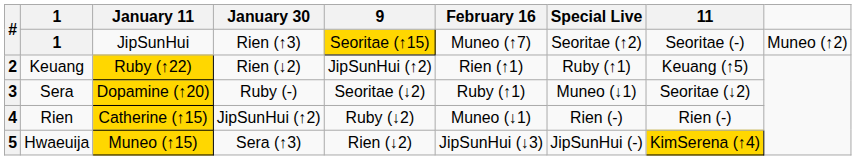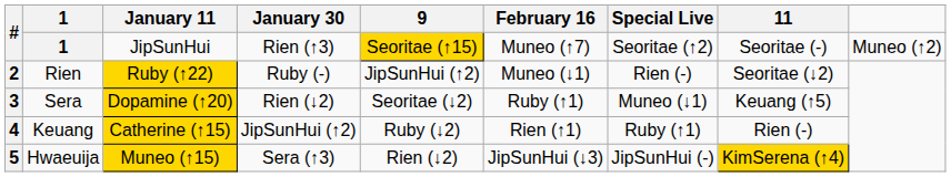 <table class="wikitable sortable" style="text-align:center">
 <tr>
 <th rowspan="2">#</th>
 <th colspan="1" class="unsortable"> 1</th>
 <th colspan="1" class="unsortable">January 11</th>
 <th colspan="1" class="unsortable">January 30</th>
 <th colspan="1" class="unsortable"> 9</th>
 <th colspan="1" class="unsortable">February 16</th>
 <th colspan="1" class="unsortable">Special Live</th>
 <th colspan="1" class="unsortable"> 11</th>
 </tr>
 <tr>
 <th>1</th>
 <td>JipSunHui</td>
 <td>Rien (↑3)</td>
 <td style="background:gold; border: 1px solid black;">Seoritae (↑15)</td>
 <td>Muneo (↑7)</td>
 <td>Seoritae (↑2)</td>
 <td>Seoritae (-)</td>
 <td>Muneo (↑2)</td>
 </tr>
 <tr>
 <th>2</th>
-<td>Keuang</td>
+<td>Rien</td>
 <td style="background:gold; border: 1px solid black;">Ruby (↑22)</td>
-<td>Rien (↓2)</td>
+<td>Ruby (-)</td>
 <td>JipSunHui (↑2)</td>
-<td>Rien (↑1)</td>
-<td>Ruby (↑1)</td>
-<td>Keuang (↑5)</td>
+<td>Muneo (↓1)</td>
+<td>Rien (-)</td>
+<td>Seoritae  (↓2)</td>
 </tr>
 <tr>
 <th>3</th>
 <td>Sera</td>
 <td style="background:gold; border: 1px solid black;">Dopamine (↑20)</td>
-<td>Ruby (-)</td>
+<td>Rien (↓2)</td>
 <td>Seoritae (↓2)</td>
 <td>Ruby (↑1)</td>
 <td>Muneo (↓1)</td>
-<td>Seoritae  (↓2)</td>
+<td>Keuang (↑5)</td>
 </tr>
 <tr>
 <th>4</th>
-<td>Rien</td>
+<td>Keuang</td>
 <td style="background:gold; border: 1px solid black;">Catherine (↑15)</td>
 <td>JipSunHui (↑2)</td>
 <td>Ruby (↓2)</td>
-<td>Muneo (↓1)</td>
-<td>Rien (-)</td>
+<td>Rien (↑1)</td>
+<td>Ruby (↑1)</td>
 <td>Rien (-)</td>
 </tr>
 <tr>
 <th>5</th>
 <td>Hwaeuija</td>
 <td style="background:gold; border: 1px solid black;">Muneo (↑15)</td>
 <td>Sera (↑3)</td>
 <td>Rien (↓2)</td>
 <td>JipSunHui (↓3)</td>
 <td>JipSunHui (-)</td>
 <td style="background:gold; border: 1px solid black;">KimSerena (↑4)</td>
 </tr>
 </table>
